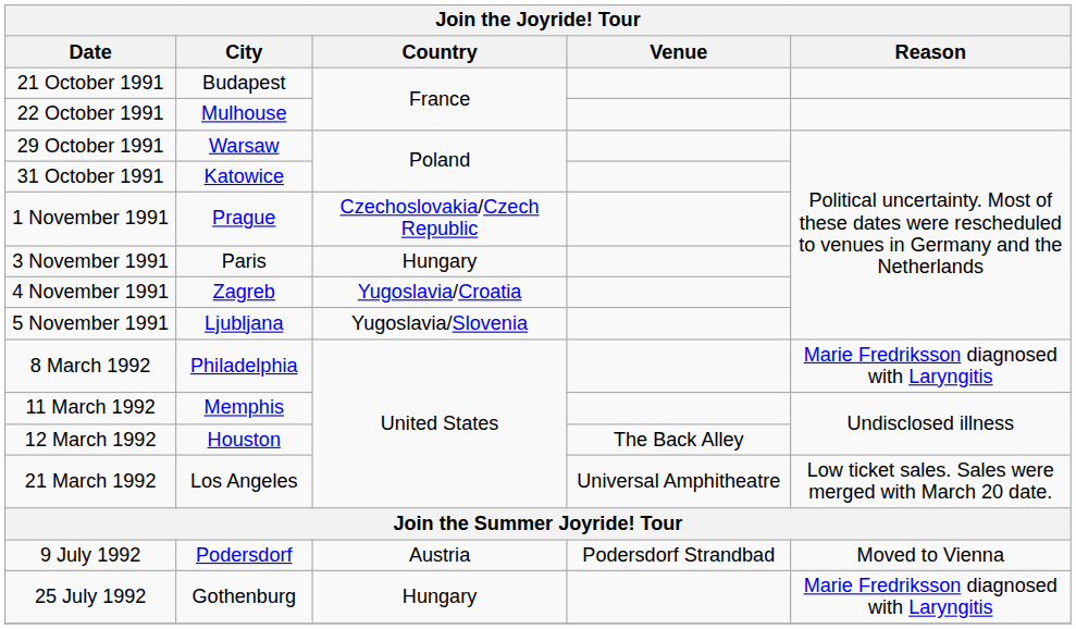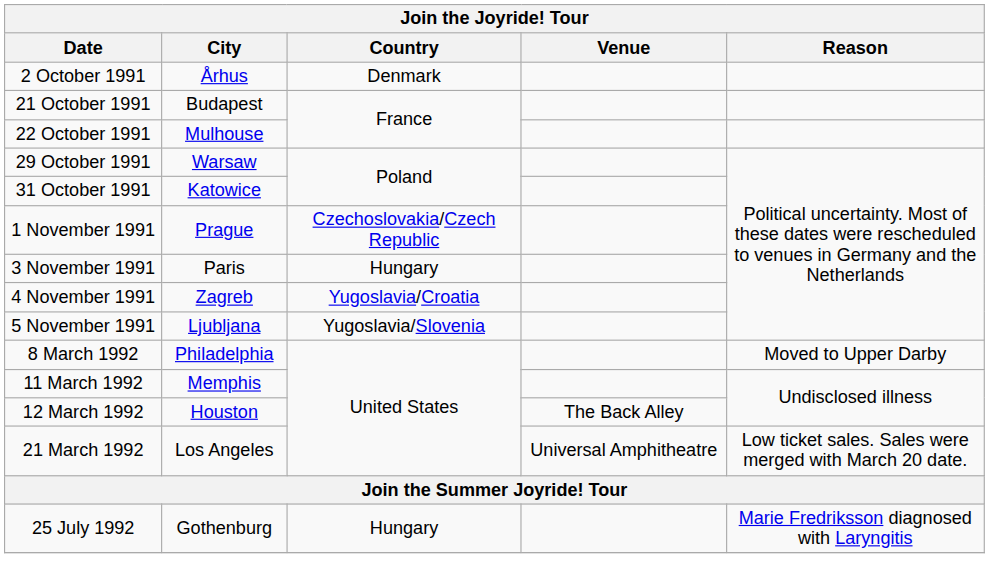 <table class="wikitable" style="text-align:center;">
 <tr>
 <th colspan="5">Join the Joyride! Tour</th>
 </tr>
 <tr>
 <th scope="col" style="width:12em;">Date</th>
 <th scope="col" style="width:7.5em;">City</th>
 <th scope="col" style="width:15em;">Country</th>
 <th scope="col" style="width:16em;">Venue</th>
 <th scope="col" style="width:22.5em;">Reason</th>
+</tr>
+<tr>
+<td>2 October 1991</td>
+<td><a href='#'>Århus</a></td>
+<td>Denmark</td>
+<td></td>
+<td></td>
 </tr>
 <tr>
 <td>21 October 1991</td>
 <td>Budapest</td>
 <td rowspan="2">France</td>
 <td></td>
 <td></td>
 </tr>
 <tr>
 <td>22 October 1991</td>
 <td><a href='#'>Mulhouse</a></td>
 <td></td>
 <td></td>
 </tr>
 <tr>
 <td>29 October 1991</td>
 <td><a href='#'>Warsaw</a></td>
 <td rowspan="2">Poland</td>
 <td></td>
 <td rowspan="6">Political uncertainty. Most of these dates were rescheduled to venues in Germany and the Netherlands</td>
 </tr>
 <tr>
 <td>31 October 1991</td>
 <td><a href='#'>Katowice</a></td>
 <td></td>
 </tr>
 <tr>
 <td>1 November 1991</td>
 <td><a href='#'>Prague</a></td>
 <td><a href='#'>Czechoslovakia</a>/<a href='#'>Czech Republic</a></td>
 <td></td>
 </tr>
 <tr>
 <td>3 November 1991</td>
 <td>Paris</td>
 <td>Hungary</td>
 <td></td>
 </tr>
 <tr>
 <td>4 November 1991</td>
 <td><a href='#'>Zagreb</a></td>
 <td><a href='#'>Yugoslavia</a>/<a href='#'>Croatia</a></td>
 <td></td>
 </tr>
 <tr>
 <td>5 November 1991</td>
 <td><a href='#'>Ljubljana</a></td>
 <td>Yugoslavia/<a href='#'>Slovenia</a></td>
 <td></td>
 </tr>
 <tr>
 <td>8 March 1992</td>
 <td><a href='#'>Philadelphia</a></td>
 <td rowspan="4">United States</td>
 <td></td>
-<td><a href='#'>Marie Fredriksson</a> diagnosed with <a href='#'>Laryngitis</a></td>
+<td>Moved to Upper Darby</td>
 </tr>
 <tr>
 <td>11 March 1992</td>
 <td><a href='#'>Memphis</a></td>
 <td></td>
 <td rowspan="2">Undisclosed illness</td>
 </tr>
 <tr>
 <td>12 March 1992</td>
 <td><a href='#'>Houston</a></td>
 <td>The Back Alley</td>
 </tr>
 <tr>
 <td>21 March 1992</td>
 <td>Los Angeles</td>
 <td>Universal Amphitheatre</td>
 <td>Low ticket sales. Sales were merged with March 20 date.</td>
 </tr>
 <tr>
 <th colspan="5">Join the Summer Joyride! Tour</th>
 </tr>
 <tr>
-<td>9 July 1992</td>
-<td><a href='#'>Podersdorf</a></td>
-<td>Austria</td>
-<td>Podersdorf Strandbad</td>
-<td>Moved to Vienna</td>
-</tr>
-<tr>
 <td>25 July 1992</td>
 <td>Gothenburg</td>
 <td>Hungary</td>
 <td></td>
 <td><a href='#'>Marie Fredriksson</a> diagnosed with <a href='#'>Laryngitis</a></td>
 </tr>
 <tr>
 </tr>
 </table>
